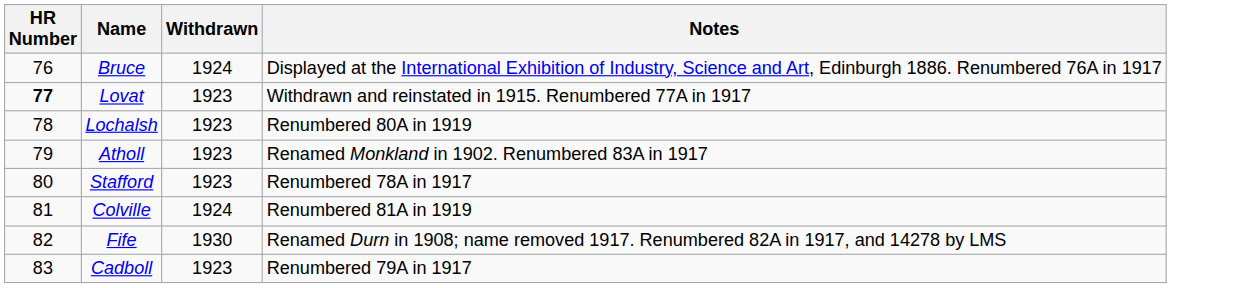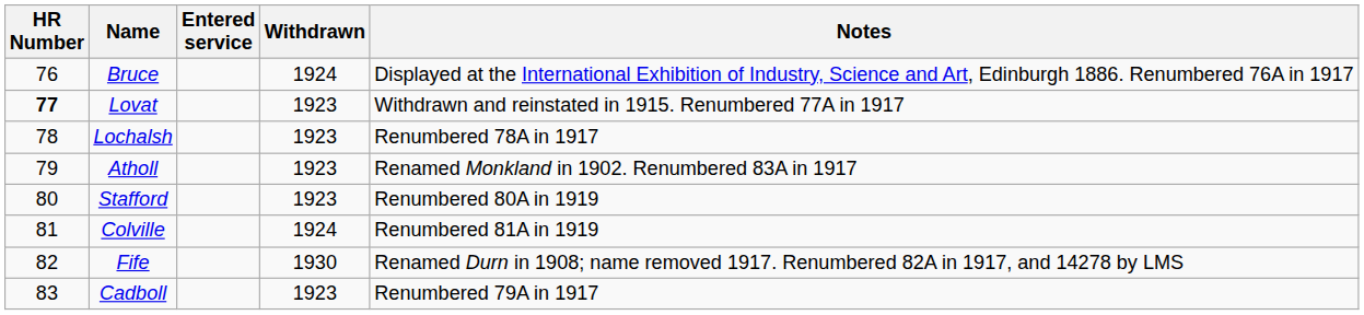 <table class="wikitable sortable" style=text-align:center>
 <tr>
 <th>HR<br>Number</th>
 <th>Name</th>
+<th>Entered<br>service</th>
 <th>Withdrawn</th>
 <th>Notes</th>
 </tr>
 <tr>
 <td>76</td>
 <td><em><a href='#'>Bruce</a></em></td>
+<td></td>
 <td>1924</td>
 <td align=left>Displayed at the <a href='#'>International Exhibition of Industry, Science and Art</a>, Edinburgh 1886. Renumbered 76A in 1917</td>
 </tr>
 <tr>
 <td><strong>77</strong></td>
 <td><em><a href='#'>Lovat</a></em></td>
+<td></td>
 <td>1923</td>
 <td align=left>Withdrawn and reinstated in 1915. Renumbered 77A in 1917</td>
 </tr>
 <tr>
 <td>78</td>
 <td><em><a href='#'>Lochalsh</a></em></td>
+<td></td>
 <td>1923</td>
-<td align=left>Renumbered 80A in 1919</td>
+<td align=left>Renumbered 78A in 1917</td>
 </tr>
 <tr>
 <td>79</td>
 <td><em><a href='#'>Atholl</a></em></td>
+<td></td>
 <td>1923</td>
 <td align=left>Renamed <em>Monkland</em> in 1902. Renumbered 83A in 1917</td>
 </tr>
 <tr>
 <td>80</td>
 <td><em><a href='#'>Stafford</a></em></td>
+<td></td>
 <td>1923</td>
-<td align=left>Renumbered 78A in 1917</td>
+<td align=left>Renumbered 80A in 1919</td>
 </tr>
 <tr>
 <td>81</td>
 <td><em><a href='#'>Colville</a></em></td>
+<td></td>
 <td>1924</td>
 <td align=left>Renumbered 81A in 1919</td>
 </tr>
 <tr>
 <td>82</td>
 <td><em><a href='#'>Fife</a></em></td>
+<td></td>
 <td>1930</td>
 <td align=left>Renamed <em>Durn</em> in 1908; name removed 1917. Renumbered 82A in 1917, and 14278 by LMS</td>
 </tr>
 <tr>
 <td>83</td>
 <td><em><a href='#'>Cadboll</a></em></td>
+<td></td>
 <td>1923</td>
 <td align=left>Renumbered 79A in 1917</td>
 </tr>
 </table>
